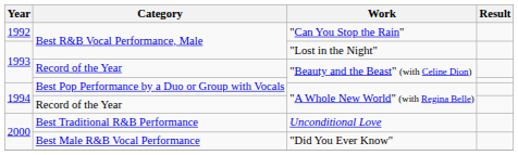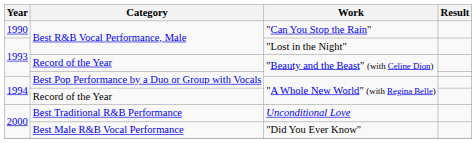 <table class="wikitable">
 <tr>
 <th>Year</th>
 <th>Category</th>
 <th>Work</th>
 <th>Result</th>
 </tr>
 <tr>
-<td><a href='#'>1992</a></td>
+<td><a href='#'>1990</a></td>
 <td rowspan="2"><a href='#'>Best R&B Vocal Performance, Male</a></td>
 <td>"<a href='#'>Can You Stop the Rain</a>"</td>
 <td></td>
 </tr>
 <tr>
 <td rowspan="3"><a href='#'>1993</a></td>
 <td>"Lost in the Night"</td>
 <td></td>
 </tr>
 <tr>
 <td><a href='#'>Record of the Year</a></td>
 <td rowspan="2">"<a href='#'>Beauty and the Beast</a>" <small>(with <a href='#'>Celine Dion</a>)</small></td>
 <td></td>
 </tr>
 <tr>
 <td rowspan="2"><a href='#'>Best Pop Performance by a Duo or Group with Vocals</a></td>
 <td></td>
 </tr>
 <tr>
 <td rowspan="2"><a href='#'>1994</a></td>
 <td rowspan="2">"<a href='#'>A Whole New World</a>" <small>(with <a href='#'>Regina Belle</a>)</small></td>
 <td></td>
 </tr>
 <tr>
 <td>Record of the Year</td>
 <td></td>
 </tr>
 <tr>
 <td rowspan="2"><a href='#'>2000</a></td>
 <td><a href='#'>Best Traditional R&B Performance</a></td>
 <td><em><a href='#'>Unconditional Love</a></em></td>
 <td></td>
 </tr>
 <tr>
 <td><a href='#'>Best Male R&B Vocal Performance</a></td>
 <td>"Did You Ever Know"</td>
 <td></td>
 </tr>
 <tr>
 </tr>
 </table>
